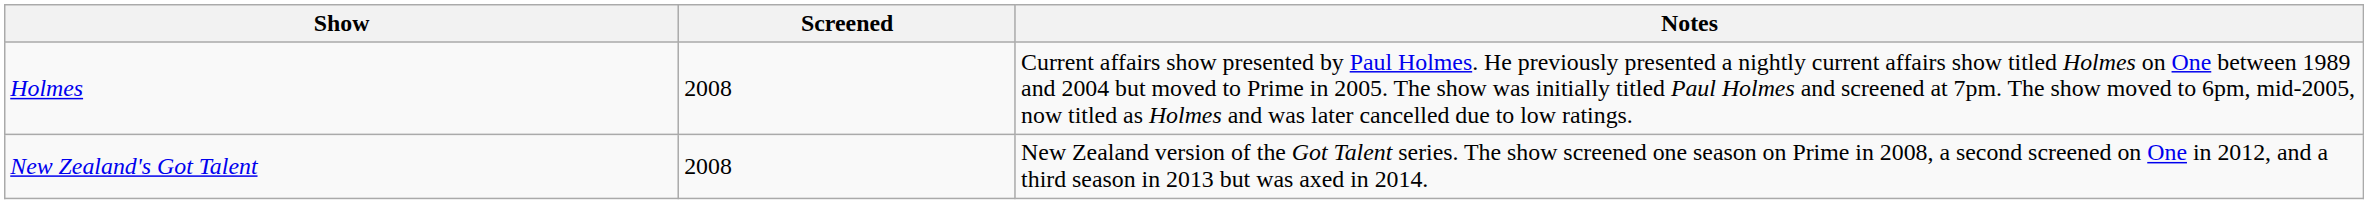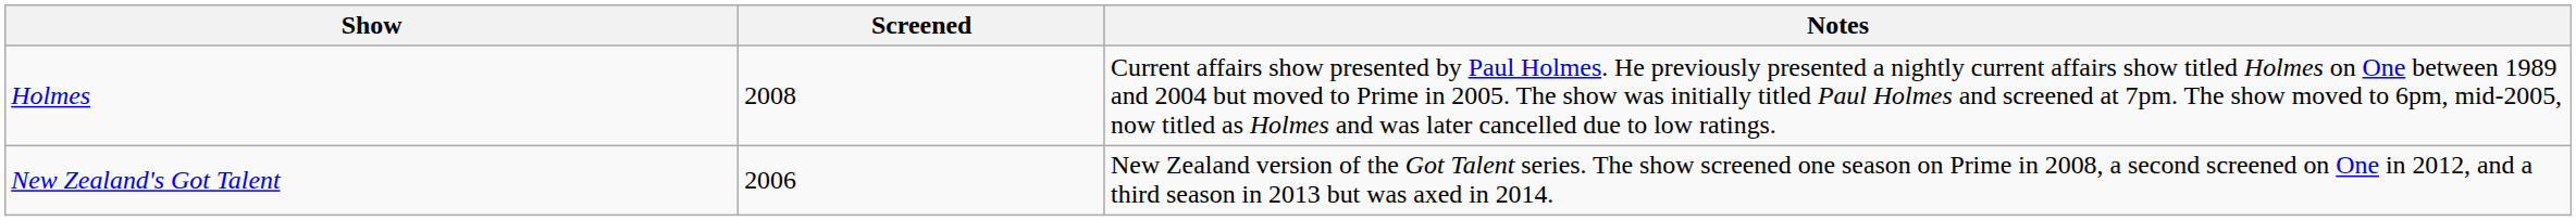 <table class="wikitable" width=100%>
 <tr>
 <th width=20%>Show</th>
 <th width=10%>Screened</th>
 <th width=40%>Notes</th>
 </tr>
 <tr>
 <td><em><a href='#'>Holmes</a></em></td>
 <td>2008</td>
 <td>Current affairs show presented by <a href='#'>Paul Holmes</a>. He previously presented a nightly current affairs show titled <em>Holmes</em> on <a href='#'>One</a> between 1989 and 2004 but moved to Prime in 2005. The show was initially titled <em>Paul Holmes</em> and screened at 7pm. The show moved to 6pm, mid-2005, now titled as <em>Holmes</em> and was later cancelled due to low ratings.</td>
 </tr>
 <tr>
 <td><em><a href='#'>New Zealand's Got Talent</a></em></td>
-<td>2008</td>
+<td>2006</td>
 <td>New Zealand version of the <em>Got Talent</em> series. The show screened one season on Prime in 2008, a second screened on <a href='#'>One</a> in 2012, and a third season in 2013 but was axed in 2014.</td>
 </tr>
 </table>
